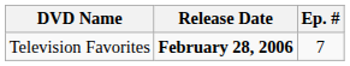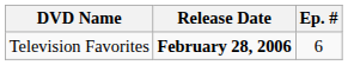 <table class="wikitable">
 <tr>
 <th>DVD Name</th>
 <th>Release Date</th>
 <th>Ep. #</th>
 </tr>
 <tr>
 <td>Television Favorites</td>
 <td><strong>February 28, 2006</strong></td>
-<td style="text-align:center;">7</td>
+<td style="text-align:center;">6</td>
 </tr>
 </table>
